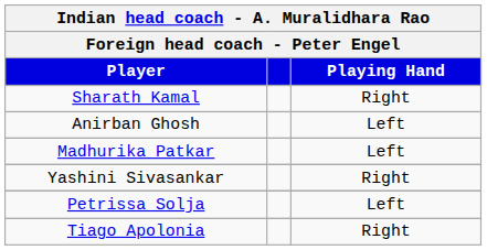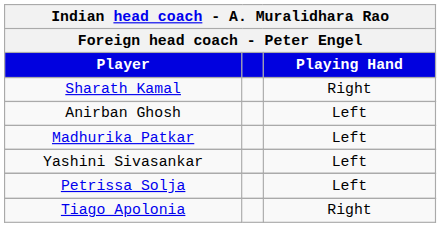 <table class="wikitable sortable" style="width:30%;">
 <tr>
 <th colspan="3">Indian <a href='#'>head coach</a> - A. Muralidhara Rao</th>
 </tr>
 <tr>
 <th colspan="3">Foreign head coach -   Peter Engel</th>
 </tr>
 <tr>
 <th style="color:#fff; background:#0101df;">Player</th>
 <th style= "width:5%; color:#fff; background:#0101df;"></th>
 <th style= "width:40%;color:#fff; background:#0101df;">Playing Hand</th>
 </tr>
 <tr>
 </tr>
 <tr align="center">
 <td><a href='#'>Sharath Kamal</a></td>
 <td></td>
 <td>Right</td>
 </tr>
 <tr>
 </tr>
 <tr align="center">
 <td>Anirban Ghosh</td>
 <td></td>
 <td>Left</td>
 </tr>
 <tr>
 </tr>
 <tr align="center">
 <td><a href='#'>Madhurika Patkar</a></td>
 <td></td>
 <td>Left</td>
 </tr>
 <tr>
 </tr>
 <tr align="center">
 <td>Yashini Sivasankar</td>
 <td></td>
-<td>Right</td>
+<td>Left</td>
 </tr>
 <tr>
 </tr>
 <tr align="center">
 <td><a href='#'>Petrissa Solja</a></td>
 <td></td>
 <td>Left</td>
 </tr>
 <tr>
 </tr>
 <tr align="center">
 <td><a href='#'>Tiago Apolonia</a></td>
 <td></td>
 <td>Right</td>
 </tr>
 </table>
